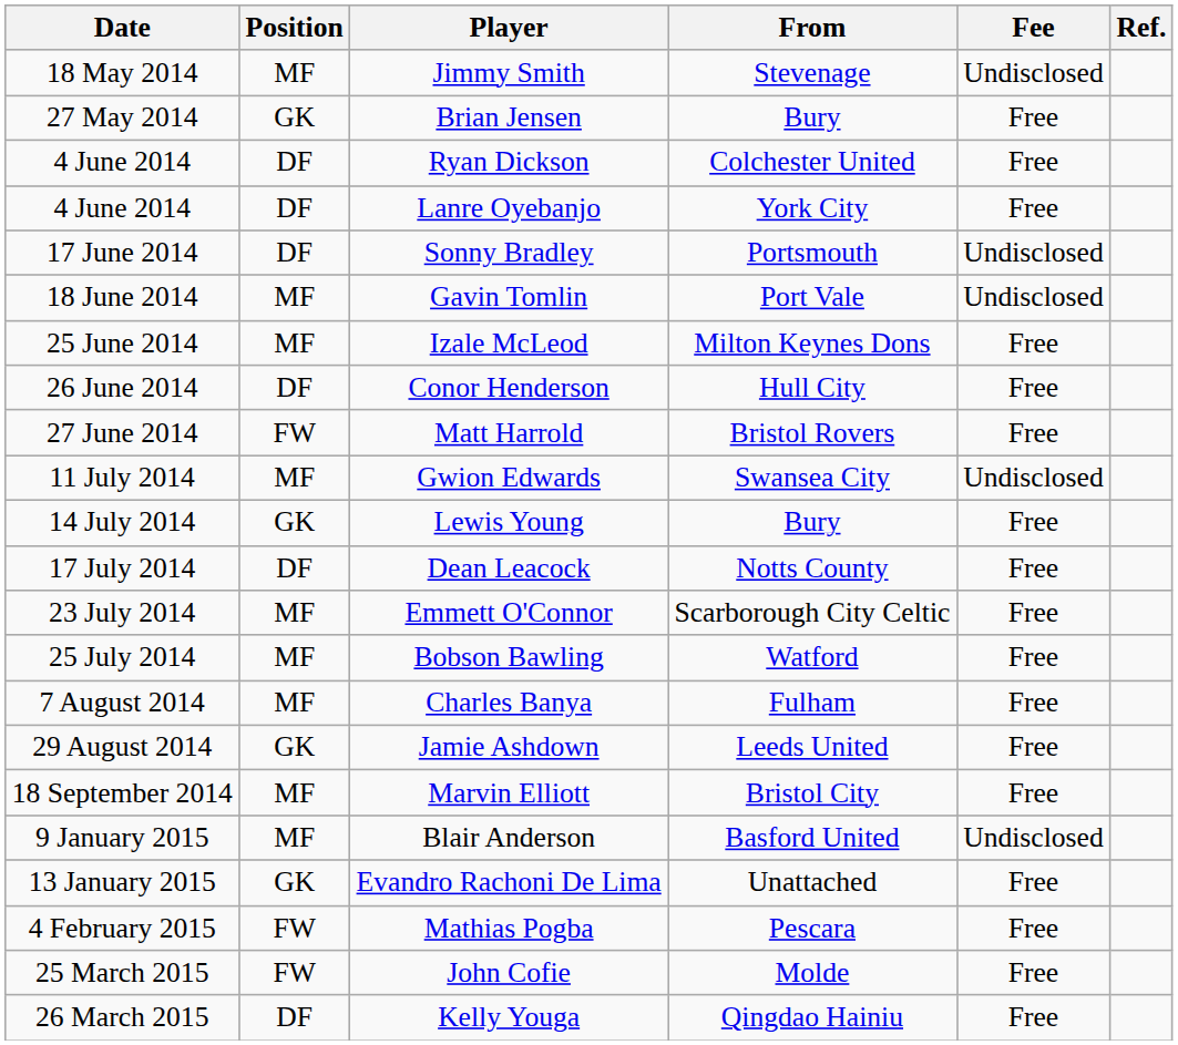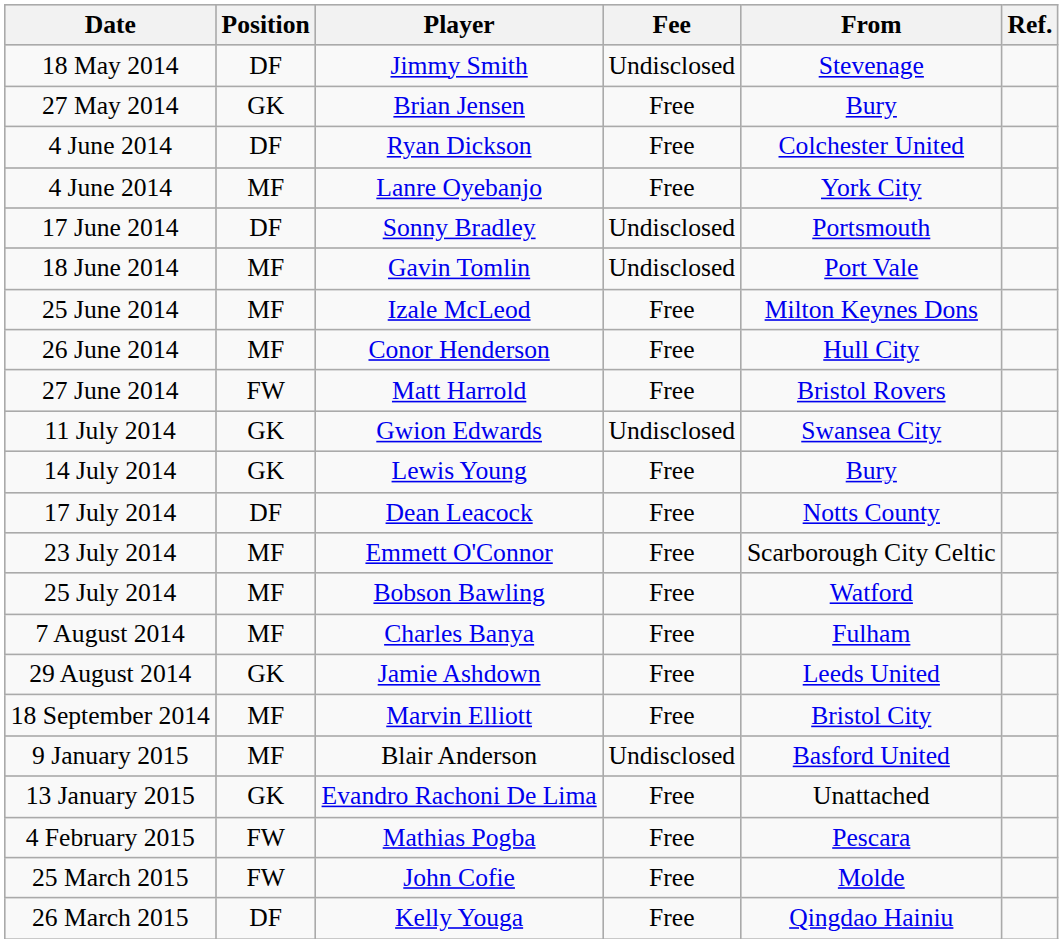 <table class="wikitable" style="text-align: center">
 <tr>
 <th>Date</th>
 <th>Position</th>
 <th>Player</th>
+<th>Fee</th>
 <th>From</th>
-<th>Fee</th>
 <th>Ref.</th>
 </tr>
 <tr>
 <td>18 May 2014</td>
-<td>MF</td>
+<td>DF</td>
 <td><a href='#'>Jimmy Smith</a></td>
+<td>Undisclosed</td>
 <td><a href='#'>Stevenage</a></td>
-<td>Undisclosed</td>
 <td></td>
 </tr>
 <tr>
 <td>27 May 2014</td>
 <td>GK</td>
 <td><a href='#'>Brian Jensen</a></td>
+<td>Free</td>
 <td><a href='#'>Bury</a></td>
-<td>Free</td>
 <td></td>
 </tr>
 <tr>
 <td>4 June 2014</td>
 <td>DF</td>
 <td><a href='#'>Ryan Dickson</a></td>
+<td>Free</td>
 <td><a href='#'>Colchester United</a></td>
-<td>Free</td>
 <td></td>
 </tr>
 <tr>
 <td>4 June 2014</td>
-<td>DF</td>
+<td>MF</td>
 <td><a href='#'>Lanre Oyebanjo</a></td>
+<td>Free</td>
 <td><a href='#'>York City</a></td>
-<td>Free</td>
 <td></td>
 </tr>
 <tr>
 <td>17 June 2014</td>
 <td>DF</td>
 <td><a href='#'>Sonny Bradley</a></td>
+<td>Undisclosed</td>
 <td><a href='#'>Portsmouth</a></td>
-<td>Undisclosed</td>
 <td></td>
 </tr>
 <tr>
 <td>18 June 2014</td>
 <td>MF</td>
 <td><a href='#'>Gavin Tomlin</a></td>
+<td>Undisclosed</td>
 <td><a href='#'>Port Vale</a></td>
-<td>Undisclosed</td>
 <td></td>
 </tr>
 <tr>
 <td>25 June 2014</td>
 <td>MF</td>
 <td><a href='#'>Izale McLeod</a></td>
+<td>Free</td>
 <td><a href='#'>Milton Keynes Dons</a></td>
-<td>Free</td>
 <td></td>
 </tr>
 <tr>
 <td>26 June 2014</td>
-<td>DF</td>
+<td>MF</td>
 <td><a href='#'>Conor Henderson</a></td>
+<td>Free</td>
 <td><a href='#'>Hull City</a></td>
-<td>Free</td>
 <td></td>
 </tr>
 <tr>
 <td>27 June 2014</td>
 <td>FW</td>
 <td><a href='#'>Matt Harrold</a></td>
+<td>Free</td>
 <td><a href='#'>Bristol Rovers</a></td>
-<td>Free</td>
 <td></td>
 </tr>
 <tr>
 <td>11 July 2014</td>
-<td>MF</td>
+<td>GK</td>
 <td><a href='#'>Gwion Edwards</a></td>
+<td>Undisclosed</td>
 <td><a href='#'>Swansea City</a></td>
-<td>Undisclosed</td>
 <td></td>
 </tr>
 <tr>
 <td>14 July 2014</td>
 <td>GK</td>
 <td><a href='#'>Lewis Young</a></td>
+<td>Free</td>
 <td><a href='#'>Bury</a></td>
-<td>Free</td>
 <td></td>
 </tr>
 <tr>
 <td>17 July 2014</td>
 <td>DF</td>
 <td><a href='#'>Dean Leacock</a></td>
+<td>Free</td>
 <td><a href='#'>Notts County</a></td>
-<td>Free</td>
 <td></td>
 </tr>
 <tr>
 <td>23 July 2014</td>
 <td>MF</td>
 <td><a href='#'>Emmett O'Connor</a></td>
+<td>Free</td>
 <td Scarborough City Celtic>Scarborough City Celtic</td>
-<td>Free</td>
 <td></td>
 </tr>
 <tr>
 <td>25 July 2014</td>
 <td>MF</td>
 <td><a href='#'>Bobson Bawling</a></td>
+<td>Free</td>
 <td><a href='#'>Watford</a></td>
-<td>Free</td>
 <td></td>
 </tr>
 <tr>
 <td>7 August 2014</td>
 <td>MF</td>
 <td><a href='#'>Charles Banya</a></td>
+<td>Free</td>
 <td><a href='#'>Fulham</a></td>
-<td>Free</td>
 <td></td>
 </tr>
 <tr>
 <td>29 August 2014</td>
 <td>GK</td>
 <td><a href='#'>Jamie Ashdown</a></td>
+<td>Free</td>
 <td><a href='#'>Leeds United</a></td>
-<td>Free</td>
 <td></td>
 </tr>
 <tr>
 <td>18 September 2014</td>
 <td>MF</td>
 <td><a href='#'>Marvin Elliott</a></td>
+<td>Free</td>
 <td><a href='#'>Bristol City</a></td>
-<td>Free</td>
 <td></td>
 </tr>
 <tr>
 <td>9 January 2015</td>
 <td>MF</td>
 <td>Blair Anderson</td>
+<td>Undisclosed</td>
 <td><a href='#'>Basford United</a></td>
-<td>Undisclosed</td>
 <td></td>
 </tr>
 <tr>
 <td>13 January 2015</td>
 <td>GK</td>
 <td><a href='#'>Evandro Rachoni De Lima</a></td>
+<td>Free</td>
 <td>Unattached</td>
-<td>Free</td>
 <td></td>
 </tr>
 <tr>
 <td>4 February 2015</td>
 <td>FW</td>
 <td><a href='#'>Mathias Pogba</a></td>
+<td>Free</td>
 <td><a href='#'>Pescara</a></td>
-<td>Free</td>
 <td></td>
 </tr>
 <tr>
 <td>25 March 2015</td>
 <td>FW</td>
 <td><a href='#'>John Cofie</a></td>
+<td>Free</td>
 <td><a href='#'>Molde</a></td>
-<td>Free</td>
 <td></td>
 </tr>
 <tr>
 <td>26 March 2015</td>
 <td>DF</td>
 <td><a href='#'>Kelly Youga</a></td>
+<td>Free</td>
 <td><a href='#'>Qingdao Hainiu</a></td>
-<td>Free</td>
 <td></td>
 </tr>
 </table>
